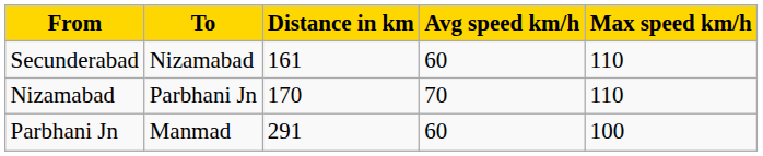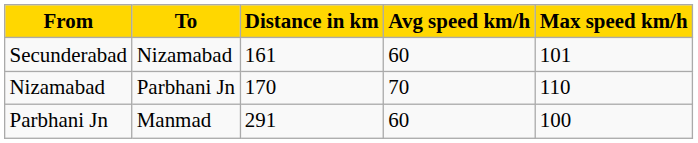 <table class="wikitable">
 <tr>
 <th ! style="background-color:#FFD700">From</th>
 <th ! style="background-color:#FFD700">To</th>
 <th ! style="background-color:#FFD700">Distance in km</th>
 <th ! style="background-color:#FFD700">Avg speed km/h</th>
 <th ! style="background-color:#FFD700">Max speed km/h</th>
 </tr>
 <tr>
 <td valign="top">Secunderabad</td>
 <td valign="top">Nizamabad</td>
 <td valign="top">161</td>
 <td valign="top">60</td>
-<td valign="top">110</td>
+<td valign="top">101</td>
 </tr>
 <tr>
 <td valign="top">Nizamabad</td>
 <td valign="top">Parbhani Jn</td>
 <td valign="top">170</td>
 <td valign="top">70</td>
 <td valign="top">110</td>
 </tr>
 <tr>
 <td valign="top">Parbhani Jn</td>
 <td valign="top">Manmad</td>
 <td valign="top">291</td>
 <td valign="top">60</td>
 <td valign="top">100</td>
 </tr>
 </table>
